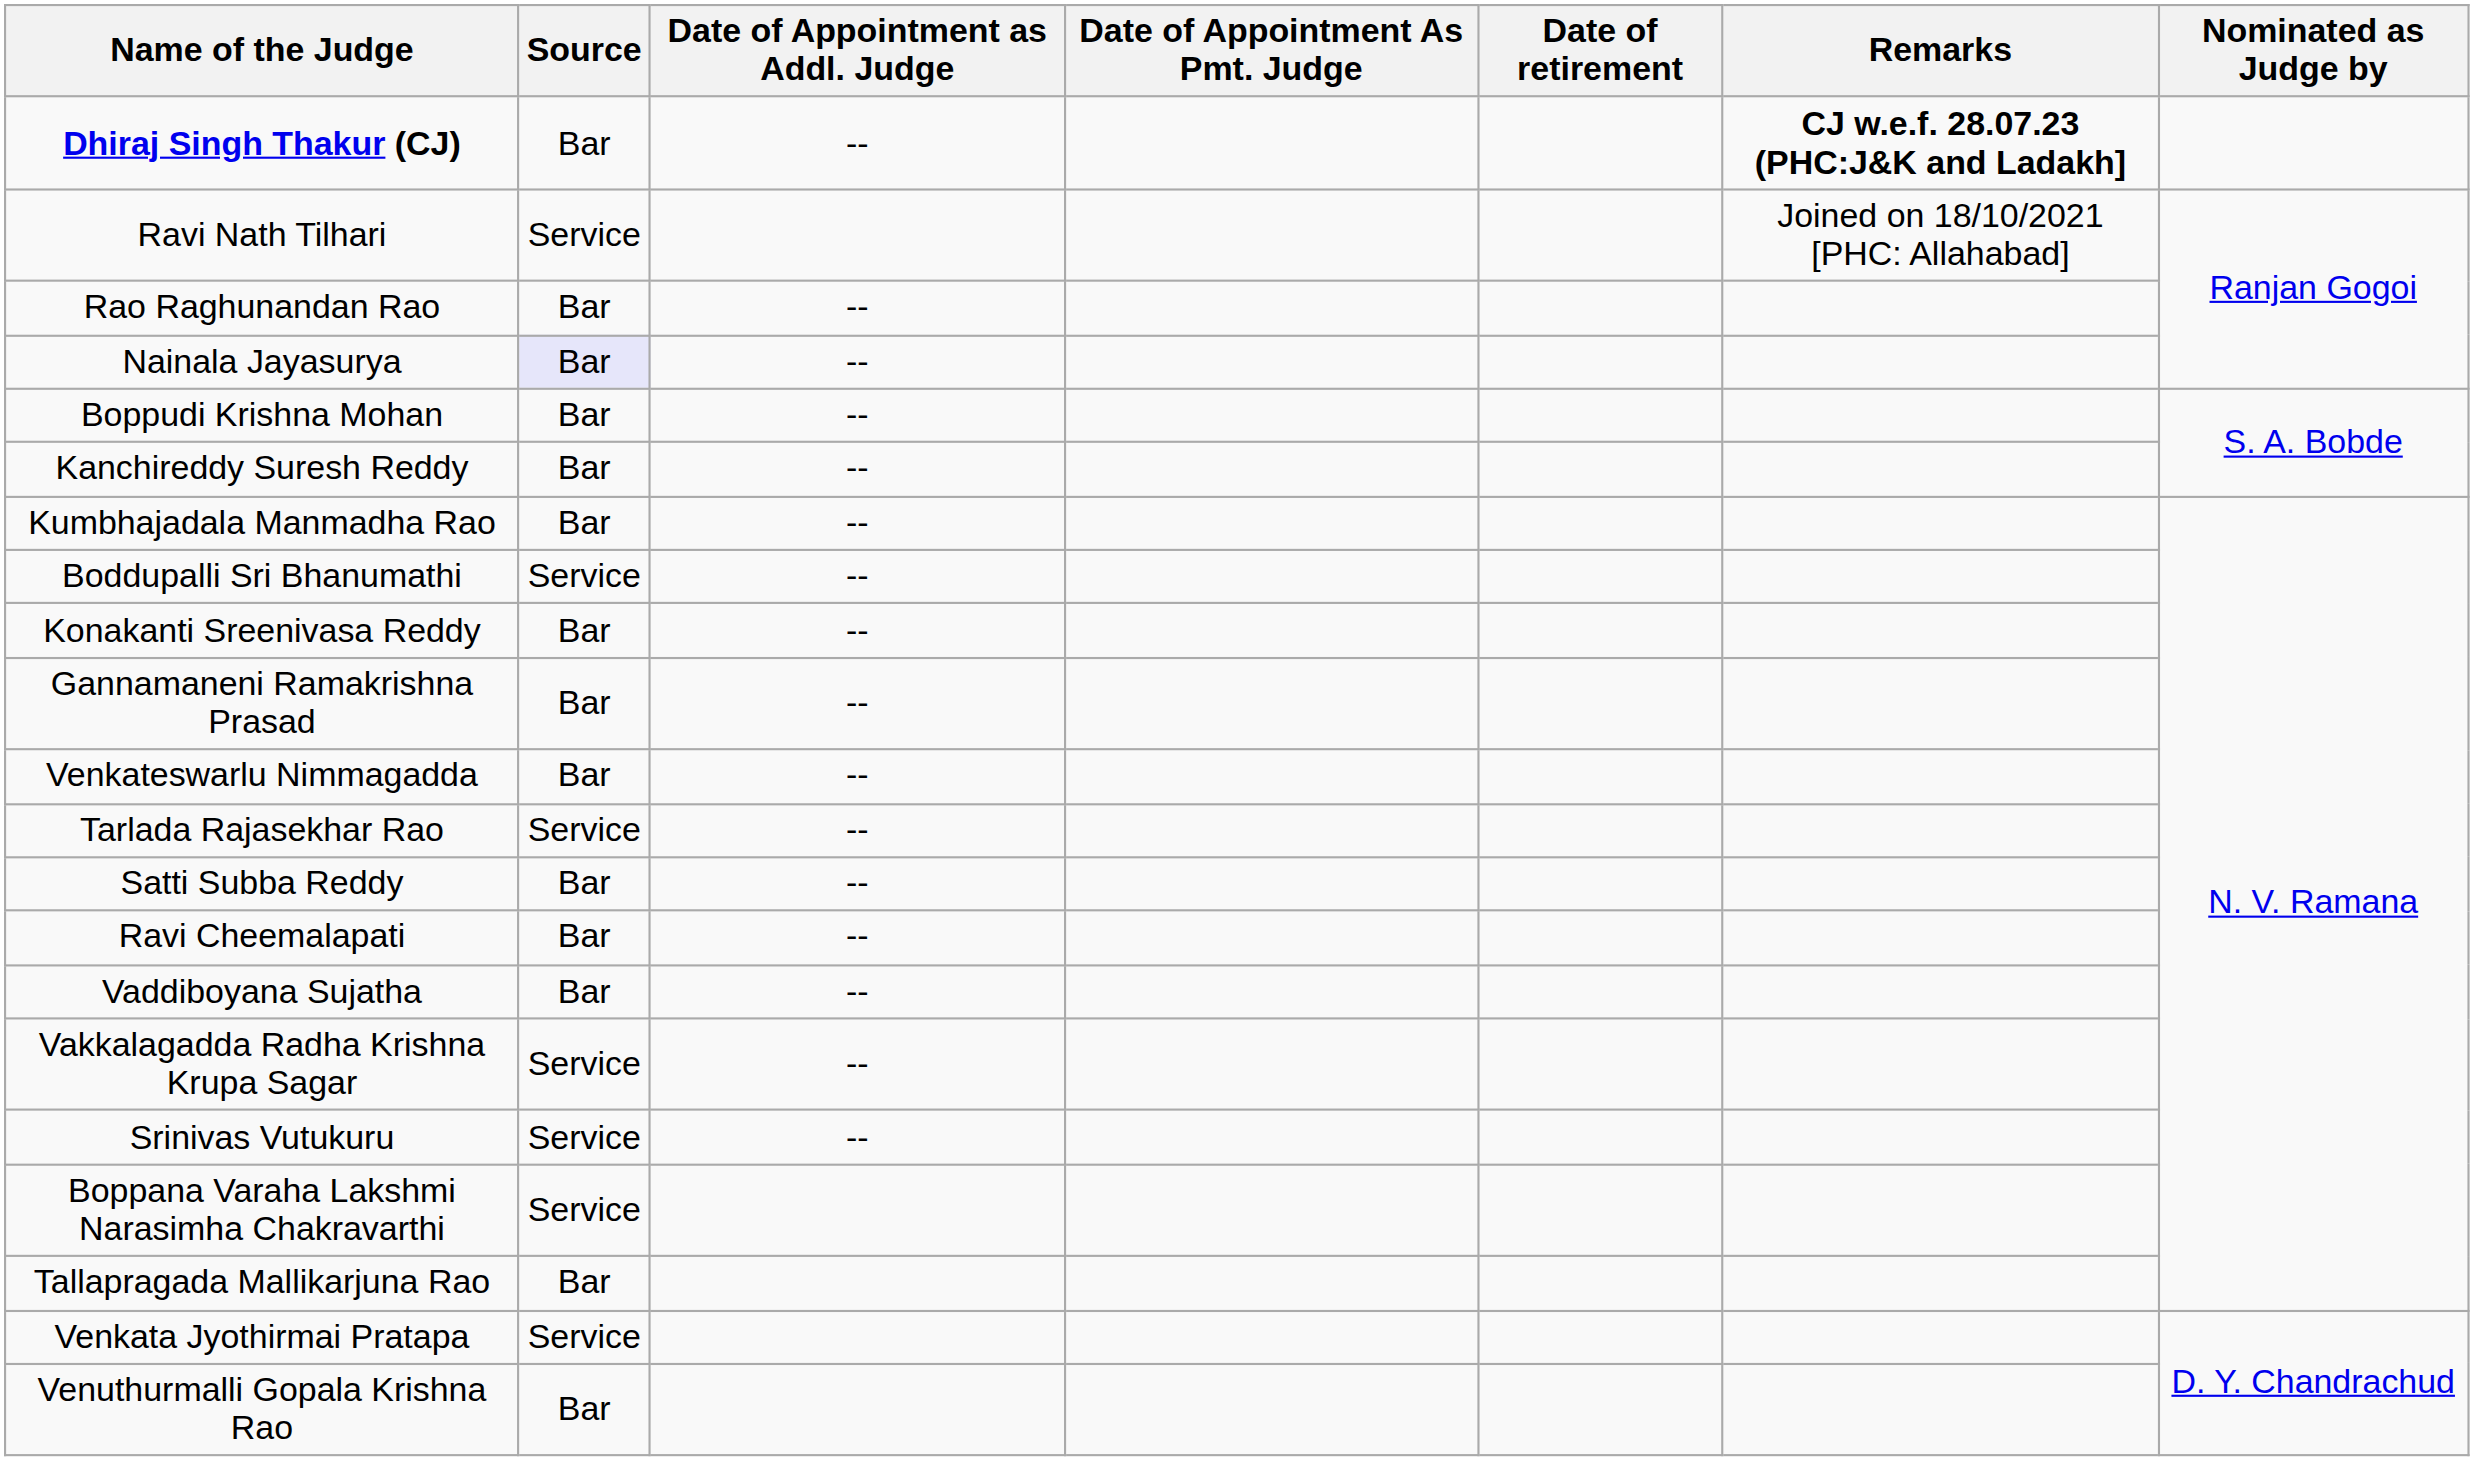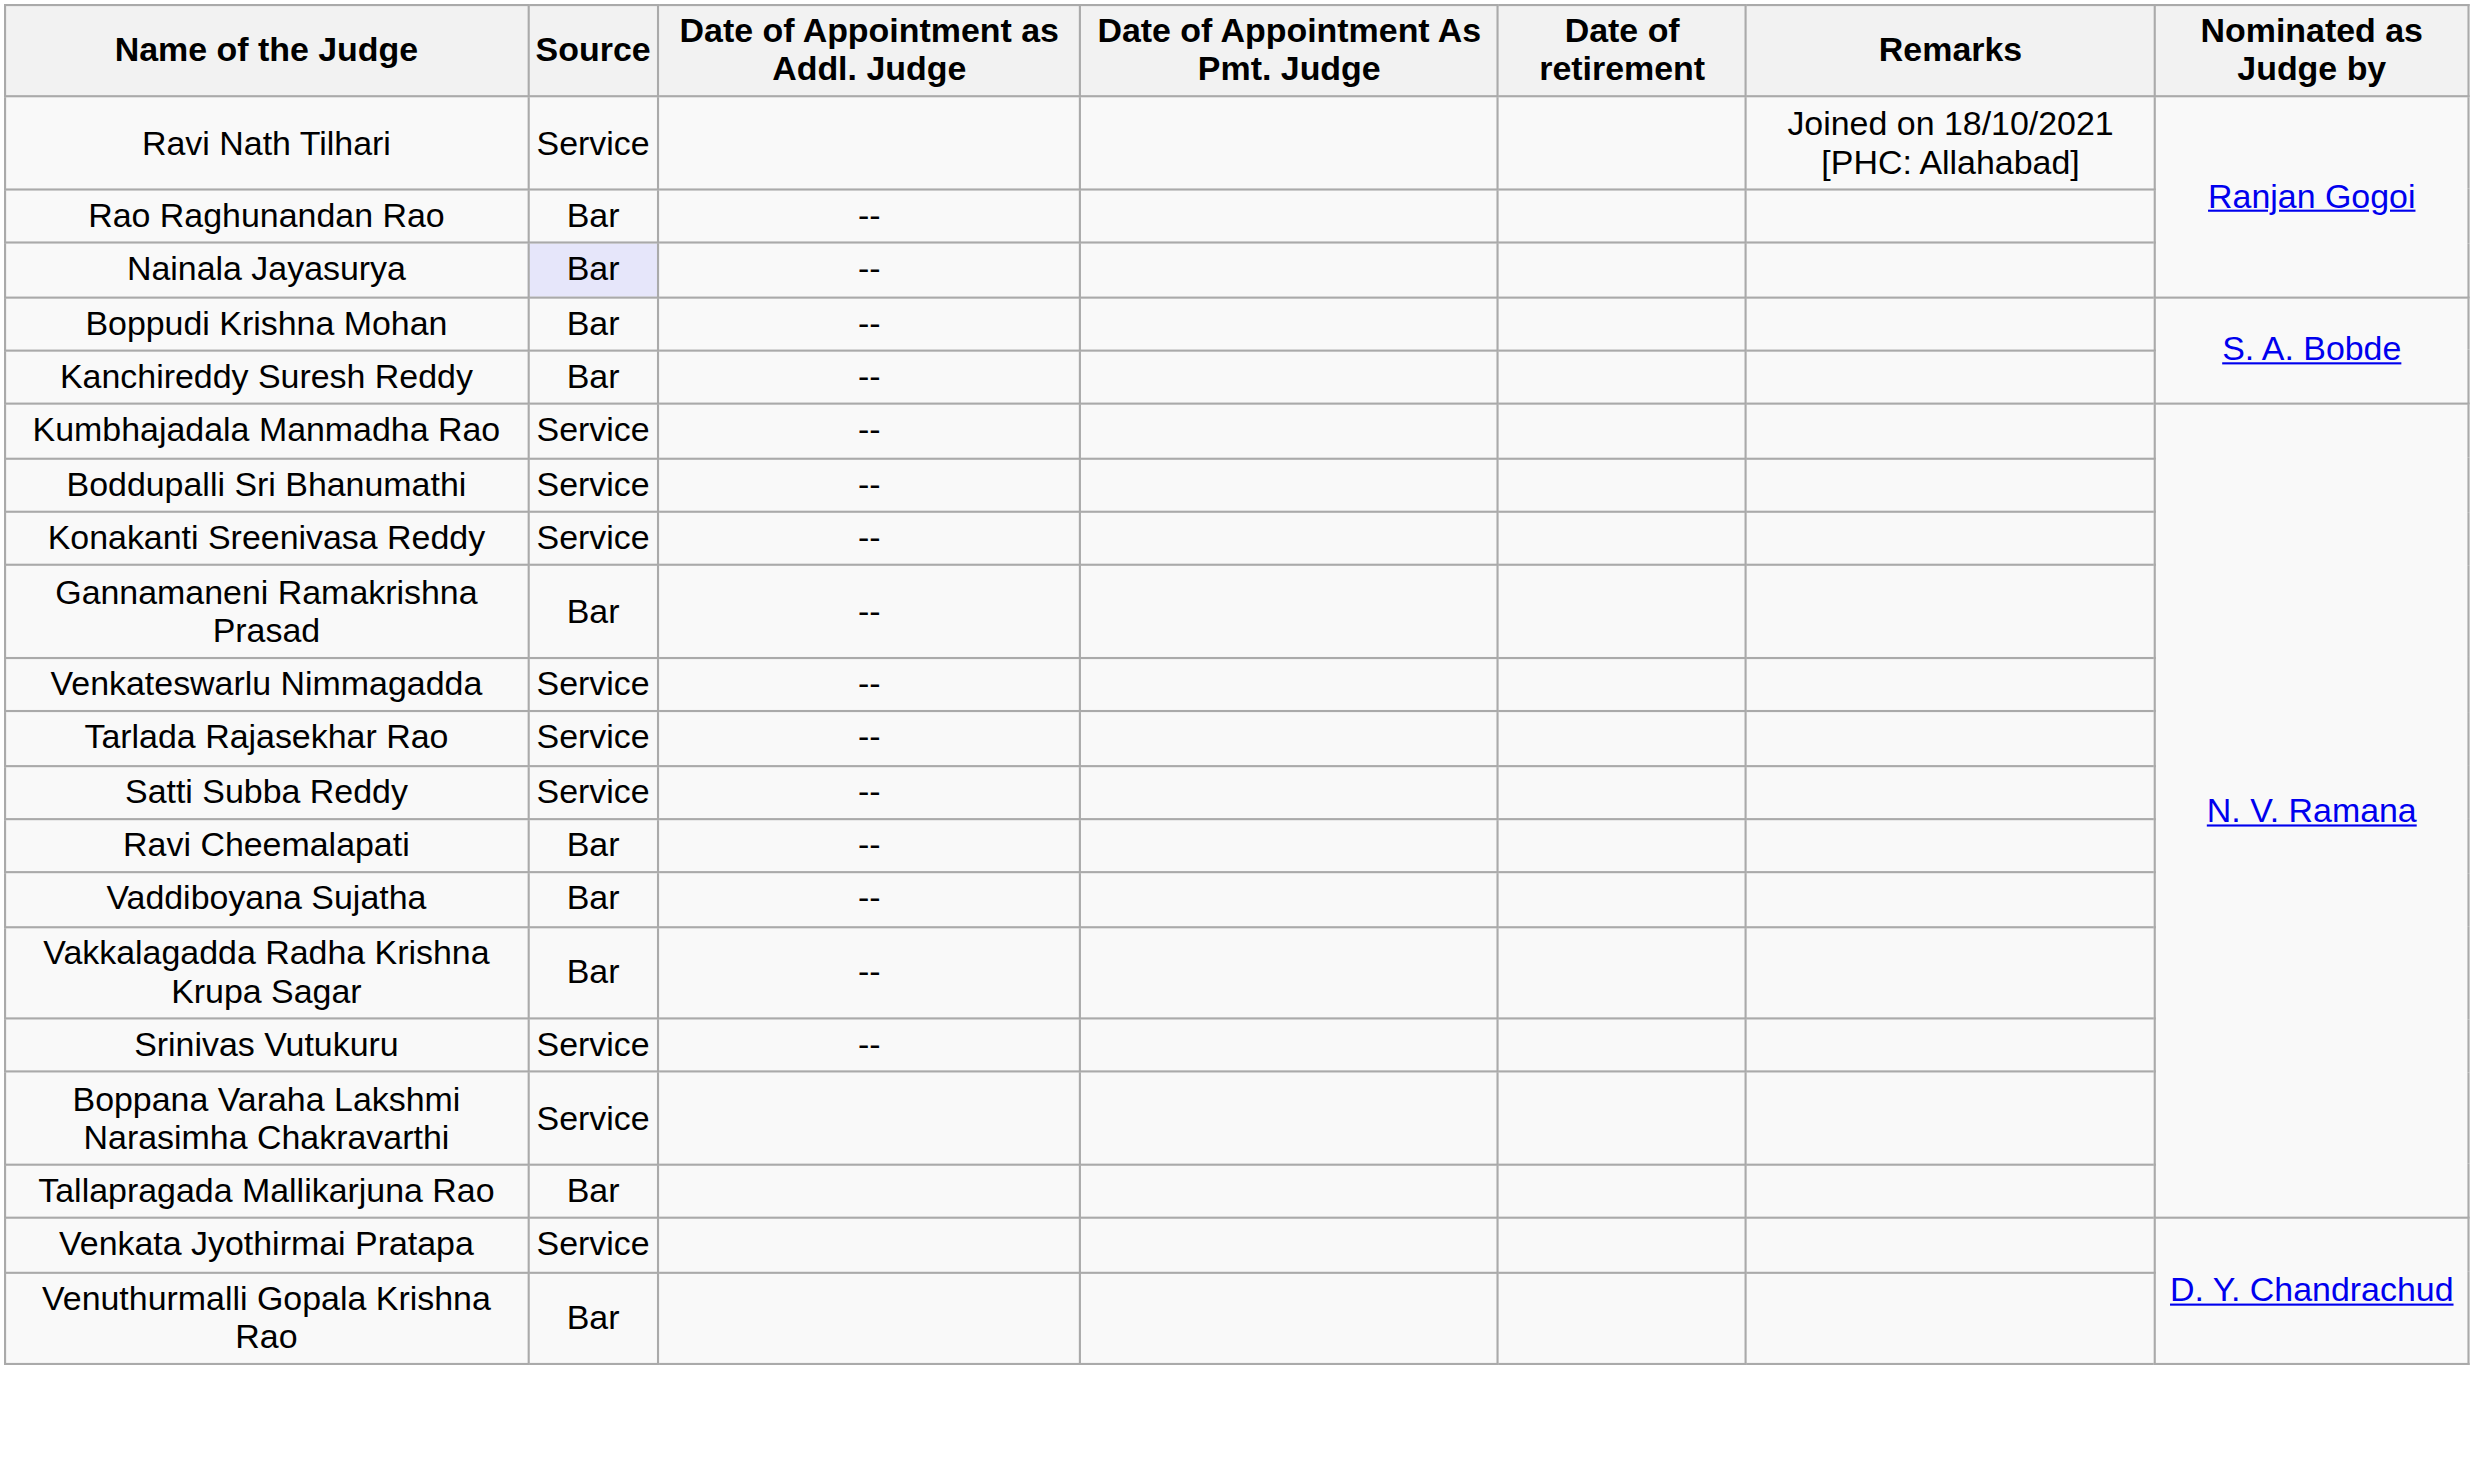 <table class="wikitable sortable static-row-numbers static-row-header" style="text-align:center" width="92%">
 <tr>
 <th>Name of the Judge</th>
 <th>Source</th>
 <th>Date of Appointment as Addl. Judge</th>
 <th>Date of Appointment As Pmt. Judge</th>
 <th>Date of retirement</th>
 <th>Remarks</th>
 <th>Nominated as Judge by</th>
-</tr>
-<tr>
-<td><strong><a href='#'>Dhiraj Singh Thakur</a> (CJ)</strong></td>
-<td>Bar</td>
-<td>--</td>
-<td></td>
-<td></td>
-<td><strong>CJ w.e.f. 28.07.23 (PHC:J&K and Ladakh]</strong></td>
-<td></td>
 </tr>
 <tr>
 <td>Ravi Nath Tilhari</td>
 <td>Service</td>
 <td></td>
 <td></td>
 <td></td>
 <td>Joined on 18/10/2021 [PHC: Allahabad]</td>
 <td rowspan="3"><a href='#'>Ranjan Gogoi</a></td>
 </tr>
 <tr>
 <td>Rao Raghunandan Rao</td>
 <td>Bar</td>
 <td>--</td>
 <td></td>
 <td></td>
 <td></td>
 </tr>
 <tr>
 <td>Nainala Jayasurya</td>
 <td style="background: lavender;">Bar</td>
 <td>--</td>
 <td></td>
 <td></td>
 <td></td>
 </tr>
 <tr>
 <td>Boppudi Krishna Mohan</td>
 <td>Bar</td>
 <td>--</td>
 <td></td>
 <td></td>
 <td></td>
 <td rowspan="2"><a href='#'>S. A. Bobde</a></td>
 </tr>
 <tr>
 <td>Kanchireddy Suresh Reddy</td>
 <td>Bar</td>
 <td>--</td>
 <td></td>
 <td></td>
 <td></td>
 </tr>
 <tr>
 <td>Kumbhajadala Manmadha Rao</td>
-<td>Bar</td>
+<td>Service</td>
 <td>--</td>
 <td></td>
 <td></td>
 <td></td>
 <td rowspan="13"><a href='#'>N. V. Ramana</a></td>
 </tr>
 <tr>
 <td>Boddupalli Sri Bhanumathi</td>
 <td>Service</td>
 <td>--</td>
 <td></td>
 <td></td>
 <td></td>
 </tr>
 <tr>
 <td>Konakanti Sreenivasa Reddy</td>
-<td>Bar</td>
+<td>Service</td>
 <td>--</td>
 <td></td>
 <td></td>
 <td></td>
 </tr>
 <tr>
 <td>Gannamaneni Ramakrishna Prasad</td>
 <td>Bar</td>
 <td>--</td>
 <td></td>
 <td></td>
 <td></td>
 </tr>
 <tr>
 <td>Venkateswarlu Nimmagadda</td>
-<td>Bar</td>
+<td>Service</td>
 <td>--</td>
 <td></td>
 <td></td>
 <td></td>
 </tr>
 <tr>
 <td>Tarlada Rajasekhar Rao</td>
 <td>Service</td>
 <td>--</td>
 <td></td>
 <td></td>
 <td></td>
 </tr>
 <tr>
 <td>Satti Subba Reddy</td>
-<td>Bar</td>
+<td>Service</td>
 <td>--</td>
 <td></td>
 <td></td>
 <td></td>
 </tr>
 <tr>
 <td>Ravi Cheemalapati</td>
 <td>Bar</td>
 <td>--</td>
 <td></td>
 <td></td>
 <td></td>
 </tr>
 <tr>
 <td>Vaddiboyana Sujatha</td>
 <td>Bar</td>
 <td>--</td>
 <td></td>
 <td></td>
 <td></td>
 </tr>
 <tr>
 <td>Vakkalagadda Radha Krishna Krupa Sagar</td>
-<td>Service</td>
+<td>Bar</td>
 <td>--</td>
 <td></td>
 <td></td>
 <td></td>
 </tr>
 <tr>
 <td>Srinivas Vutukuru</td>
 <td>Service</td>
 <td>--</td>
 <td></td>
 <td></td>
 <td></td>
 </tr>
 <tr>
 <td>Boppana Varaha Lakshmi Narasimha Chakravarthi</td>
 <td>Service</td>
 <td></td>
 <td></td>
 <td></td>
 <td></td>
 </tr>
 <tr>
 <td>Tallapragada Mallikarjuna Rao</td>
 <td>Bar</td>
 <td></td>
 <td></td>
 <td></td>
 <td></td>
 </tr>
 <tr>
 <td>Venkata Jyothirmai Pratapa</td>
 <td>Service</td>
 <td></td>
 <td></td>
 <td></td>
 <td></td>
 <td rowspan="2"><a href='#'>D. Y. Chandrachud</a></td>
 </tr>
 <tr>
 <td>Venuthurmalli Gopala Krishna Rao</td>
 <td>Bar</td>
 <td></td>
 <td></td>
 <td></td>
 <td></td>
 </tr>
 </table>
